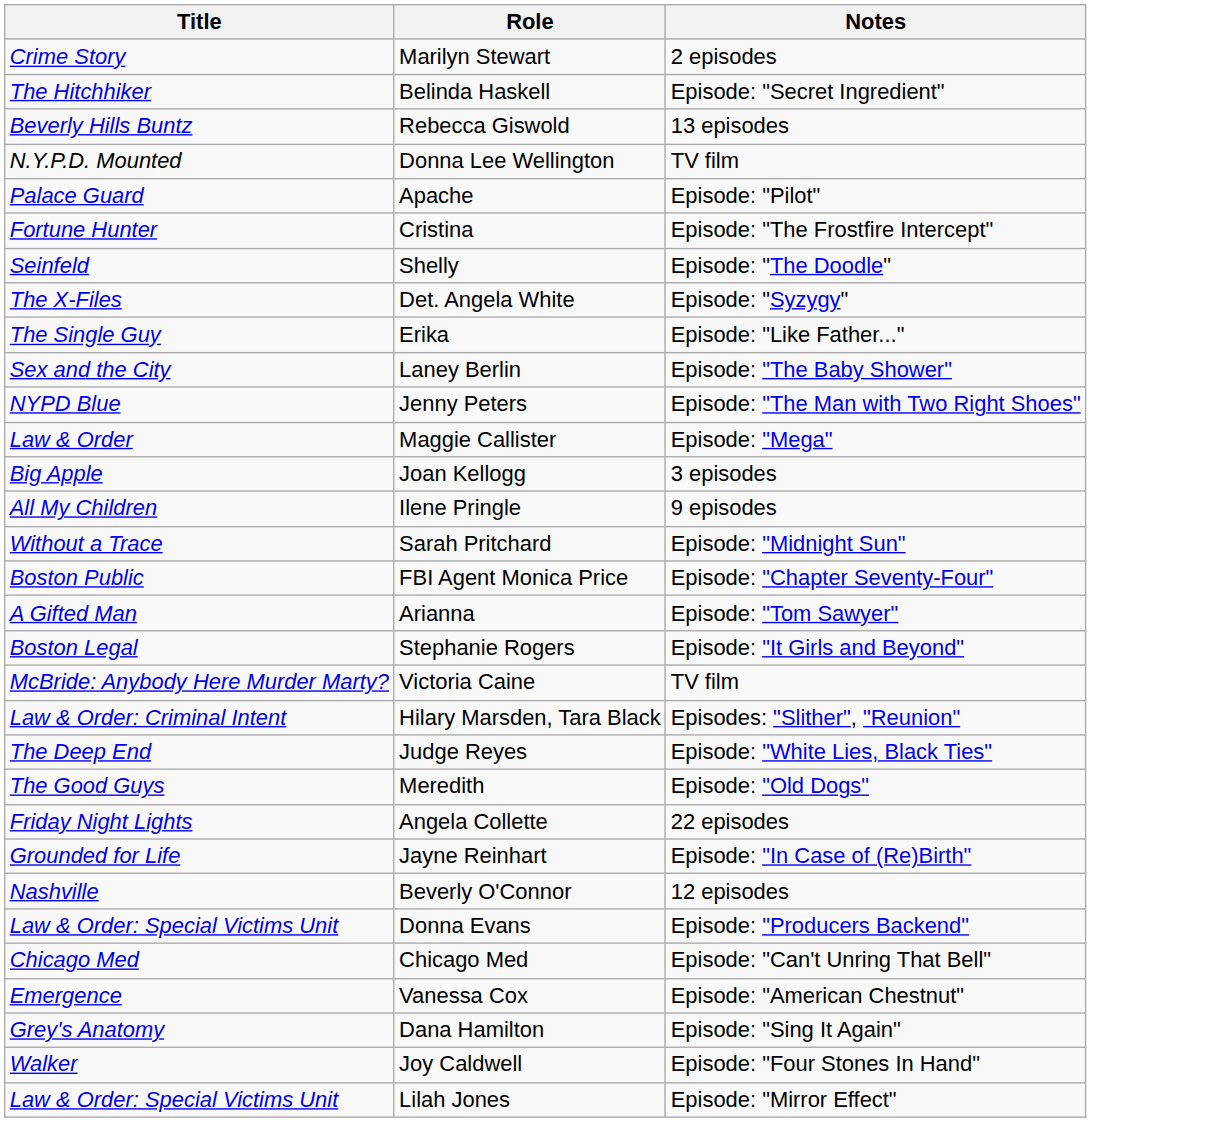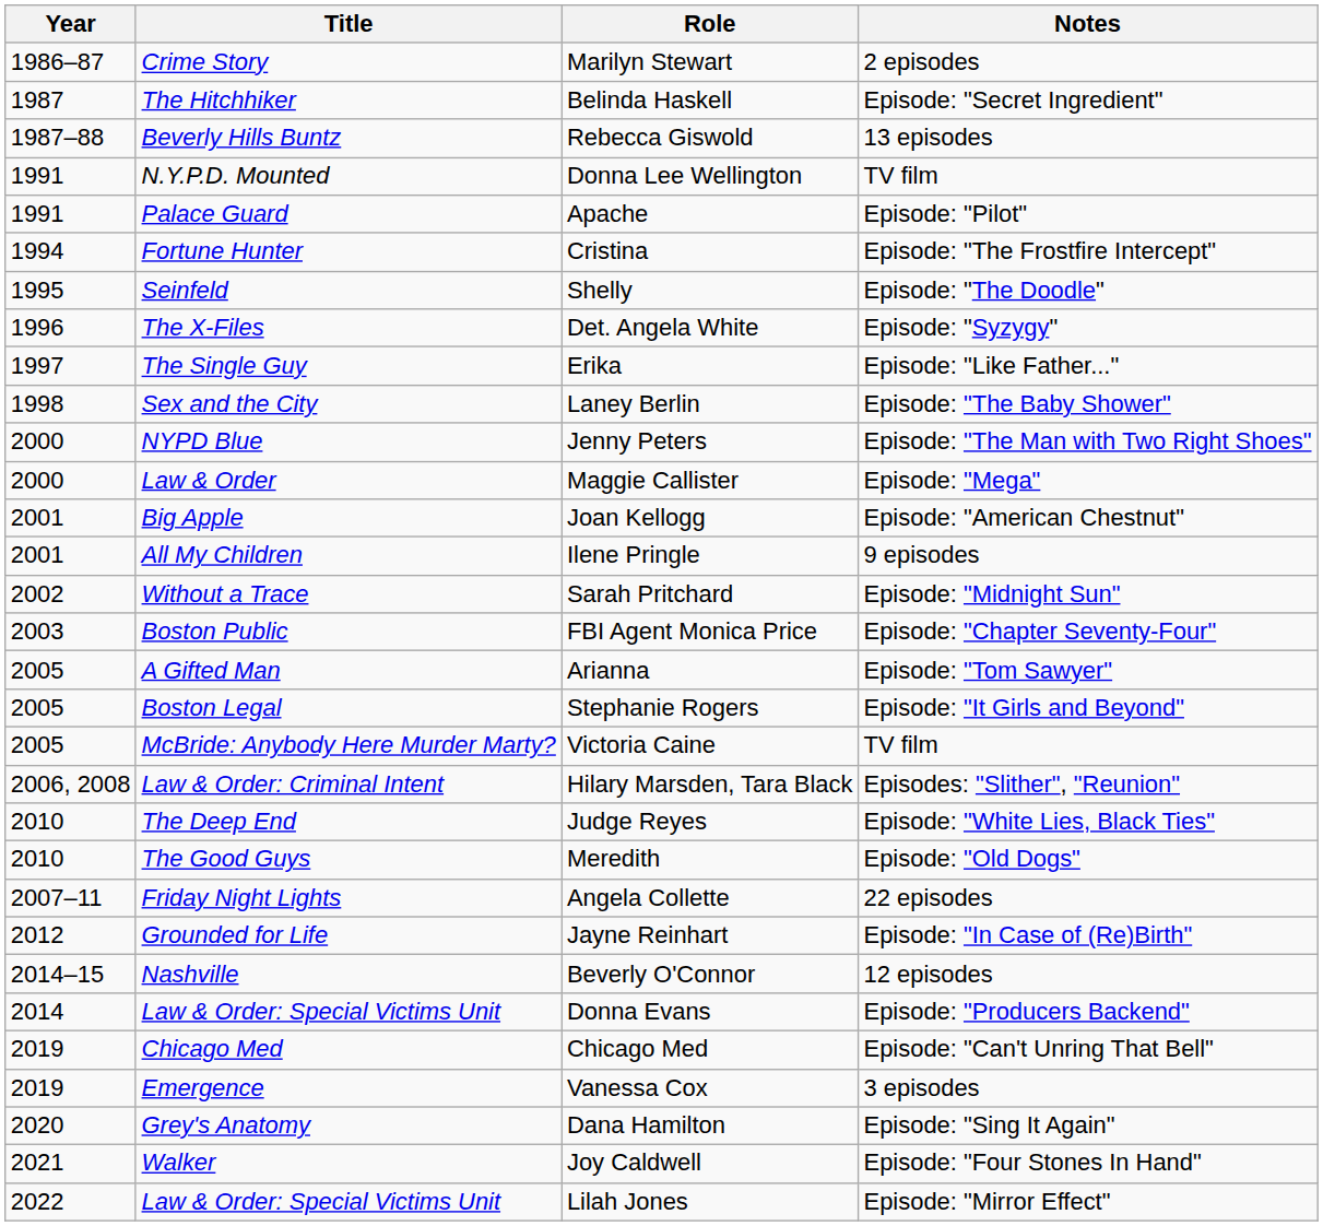 <table class="wikitable sortable">
 <tr>
+<th>Year</th>
 <th>Title</th>
 <th>Role</th>
 <th class="unsortable">Notes</th>
 </tr>
 <tr>
+<td>1986–87</td>
 <td><em><a href='#'>Crime Story</a></em></td>
 <td>Marilyn Stewart</td>
 <td>2 episodes</td>
 </tr>
 <tr>
+<td>1987</td>
 <td><em><a href='#'>The Hitchhiker</a></em></td>
 <td>Belinda Haskell</td>
 <td>Episode: "Secret Ingredient"</td>
 </tr>
 <tr>
+<td>1987–88</td>
 <td><em><a href='#'>Beverly Hills Buntz</a></em></td>
 <td>Rebecca Giswold</td>
 <td>13 episodes</td>
 </tr>
 <tr>
+<td>1991</td>
 <td><em>N.Y.P.D. Mounted</em></td>
 <td>Donna Lee Wellington</td>
 <td>TV film</td>
 </tr>
 <tr>
+<td>1991</td>
 <td><em><a href='#'>Palace Guard</a></em></td>
 <td>Apache</td>
 <td>Episode: "Pilot"</td>
 </tr>
 <tr>
+<td>1994</td>
 <td><em><a href='#'>Fortune Hunter</a></em></td>
 <td>Cristina</td>
 <td>Episode: "The Frostfire Intercept"</td>
 </tr>
 <tr>
+<td>1995</td>
 <td><em><a href='#'>Seinfeld</a></em></td>
 <td>Shelly</td>
 <td>Episode: "<a href='#'>The Doodle</a>"</td>
 </tr>
 <tr>
+<td>1996</td>
 <td><em><a href='#'>The X-Files</a></em></td>
 <td>Det. Angela White</td>
 <td>Episode: "<a href='#'>Syzygy</a>"</td>
 </tr>
 <tr>
+<td>1997</td>
 <td><em><a href='#'>The Single Guy</a></em></td>
 <td>Erika</td>
 <td>Episode: "Like Father..."</td>
 </tr>
 <tr>
+<td>1998</td>
 <td><em><a href='#'>Sex and the City</a></em></td>
 <td>Laney Berlin</td>
 <td>Episode: <a href='#'>"The Baby Shower"</a></td>
 </tr>
 <tr>
+<td>2000</td>
 <td><em><a href='#'>NYPD Blue</a></em></td>
 <td>Jenny Peters</td>
 <td>Episode: <a href='#'>"The Man with Two Right Shoes"</a></td>
 </tr>
 <tr>
+<td>2000</td>
 <td><em><a href='#'>Law & Order</a></em></td>
 <td>Maggie Callister</td>
 <td>Episode: <a href='#'>"Mega"</a></td>
 </tr>
 <tr>
+<td>2001</td>
 <td><em><a href='#'>Big Apple</a></em></td>
 <td>Joan Kellogg</td>
-<td>3 episodes</td>
+<td>Episode: "American Chestnut"</td>
 </tr>
 <tr>
+<td>2001</td>
 <td><em><a href='#'>All My Children</a></em></td>
 <td>Ilene Pringle</td>
 <td>9 episodes</td>
 </tr>
 <tr>
+<td>2002</td>
 <td><em><a href='#'>Without a Trace</a></em></td>
 <td>Sarah Pritchard</td>
 <td>Episode: <a href='#'>"Midnight Sun"</a></td>
 </tr>
 <tr>
+<td>2003</td>
 <td><em><a href='#'>Boston Public</a></em></td>
 <td>FBI Agent Monica Price</td>
 <td>Episode: <a href='#'>"Chapter Seventy-Four"</a></td>
 </tr>
 <tr>
+<td>2005</td>
 <td><em><a href='#'>A Gifted Man</a></em></td>
 <td>Arianna</td>
 <td>Episode: <a href='#'>"Tom Sawyer"</a></td>
 </tr>
 <tr>
+<td>2005</td>
 <td><em><a href='#'>Boston Legal</a></em></td>
 <td>Stephanie Rogers</td>
 <td>Episode: <a href='#'>"It Girls and Beyond"</a></td>
 </tr>
 <tr>
+<td>2005</td>
 <td><em><a href='#'>McBride: Anybody Here Murder Marty?</a></em></td>
 <td>Victoria Caine</td>
 <td>TV film</td>
 </tr>
 <tr>
+<td>2006, 2008</td>
 <td><em><a href='#'>Law & Order: Criminal Intent</a></em></td>
 <td>Hilary Marsden, Tara Black</td>
 <td>Episodes: <a href='#'>"Slither"</a>, <a href='#'>"Reunion"</a></td>
 </tr>
 <tr>
+<td>2010</td>
 <td><em><a href='#'>The Deep End</a></em></td>
 <td>Judge Reyes</td>
 <td>Episode: <a href='#'>"White Lies, Black Ties"</a></td>
 </tr>
 <tr>
+<td>2010</td>
 <td><em><a href='#'>The Good Guys</a></em></td>
 <td>Meredith</td>
 <td>Episode: <a href='#'>"Old Dogs"</a></td>
 </tr>
 <tr>
+<td>2007–11</td>
 <td><em><a href='#'>Friday Night Lights</a></em></td>
 <td>Angela Collette</td>
 <td>22 episodes</td>
 </tr>
 <tr>
+<td>2012</td>
 <td><em><a href='#'>Grounded for Life</a></em></td>
 <td>Jayne Reinhart</td>
 <td>Episode: <a href='#'>"In Case of (Re)Birth"</a></td>
 </tr>
 <tr>
+<td>2014–15</td>
 <td><em><a href='#'>Nashville</a></em></td>
 <td>Beverly O'Connor</td>
 <td>12 episodes</td>
 </tr>
 <tr>
+<td>2014</td>
 <td><em><a href='#'>Law & Order: Special Victims Unit</a></em></td>
 <td>Donna Evans</td>
 <td>Episode: <a href='#'>"Producers Backend"</a></td>
 </tr>
 <tr>
+<td>2019</td>
 <td><em><a href='#'>Chicago Med</a></em></td>
 <td>Chicago Med</td>
 <td>Episode: "Can't Unring That Bell"</td>
 </tr>
 <tr>
+<td>2019</td>
 <td><em><a href='#'>Emergence</a></em></td>
 <td>Vanessa Cox</td>
-<td>Episode: "American Chestnut"</td>
+<td>3 episodes</td>
 </tr>
 <tr>
+<td>2020</td>
 <td><em><a href='#'>Grey's Anatomy</a></em></td>
 <td>Dana Hamilton</td>
 <td>Episode: "Sing It Again"</td>
 </tr>
 <tr>
+<td>2021</td>
 <td><em><a href='#'>Walker</a></em></td>
 <td>Joy Caldwell</td>
 <td>Episode: "Four Stones In Hand"</td>
 </tr>
 <tr>
+<td>2022</td>
 <td><em><a href='#'>Law & Order: Special Victims Unit</a></em></td>
 <td>Lilah Jones</td>
 <td>Episode: "Mirror Effect"</td>
 </tr>
 </table>
